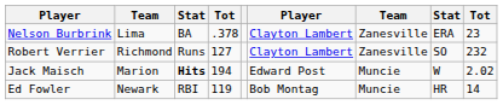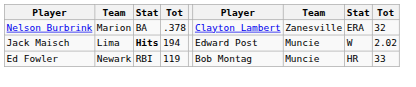 <table class="wikitable">
 <tr>
 <th>Player</th>
 <th>Team</th>
 <th>Stat</th>
 <th>Tot</th>
 <th></th>
 <th>Player</th>
 <th>Team</th>
 <th>Stat</th>
 <th>Tot</th>
 </tr>
 <tr>
 <td><a href='#'>Nelson Burbrink</a></td>
-<td>Lima</td>
+<td>Marion</td>
 <td>BA</td>
 <td>.378</td>
 <td></td>
 <td><a href='#'>Clayton Lambert</a></td>
 <td>Zanesville</td>
 <td>ERA</td>
-<td>23</td>
-</tr>
-<tr>
-<td>Robert Verrier</td>
-<td>Richmond</td>
-<td>Runs</td>
-<td>127</td>
-<td></td>
-<td><a href='#'>Clayton Lambert</a></td>
-<td>Zanesville</td>
-<td>SO</td>
-<td>232</td>
+<td>32</td>
 </tr>
 <tr>
 <td>Jack Maisch</td>
-<td>Marion</td>
+<td>Lima</td>
 <td><strong>Hits</strong></td>
 <td>194</td>
 <td></td>
 <td>Edward Post</td>
 <td>Muncie</td>
 <td>W</td>
 <td>2.02</td>
 </tr>
 <tr>
 <td>Ed Fowler</td>
 <td>Newark</td>
 <td>RBI</td>
 <td>119</td>
 <td></td>
 <td>Bob Montag</td>
 <td>Muncie</td>
 <td>HR</td>
-<td>14</td>
+<td>33</td>
 </tr>
 </table>
